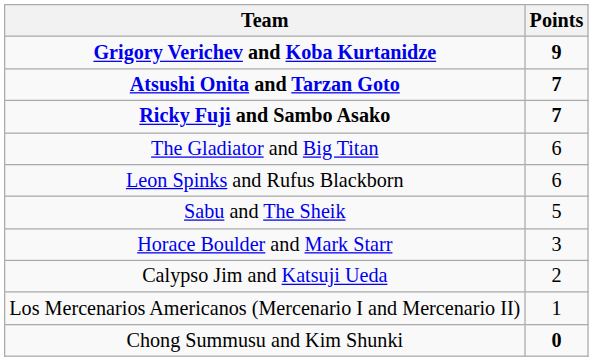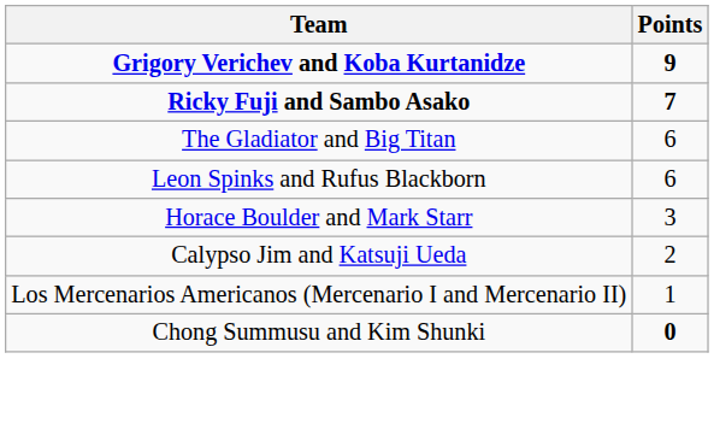 <table class="wikitable" style="text-align:center">
 <tr>
 <th>Team</th>
 <th>Points</th>
 </tr>
 <tr>
 <td><strong><a href='#'>Grigory Verichev</a> and <a href='#'>Koba Kurtanidze</a></strong></td>
 <td><strong>9</strong></td>
-</tr>
-<tr>
-<td><strong><a href='#'>Atsushi Onita</a> and <a href='#'>Tarzan Goto</a></strong></td>
-<td><strong>7</strong></td>
 </tr>
 <tr>
 <td><strong><a href='#'>Ricky Fuji</a> and Sambo Asako</strong></td>
 <td><strong>7</strong></td>
 </tr>
 <tr>
 <td><a href='#'>The Gladiator</a> and <a href='#'>Big Titan</a></td>
 <td>6</td>
 </tr>
 <tr>
 <td><a href='#'>Leon Spinks</a> and Rufus Blackborn</td>
 <td>6</td>
-</tr>
-<tr>
-<td><a href='#'>Sabu</a> and <a href='#'>The Sheik</a></td>
-<td>5</td>
 </tr>
 <tr>
 <td><a href='#'>Horace Boulder</a> and <a href='#'>Mark Starr</a></td>
 <td>3</td>
 </tr>
 <tr>
 <td>Calypso Jim and <a href='#'>Katsuji Ueda</a></td>
 <td>2</td>
 </tr>
 <tr>
 <td>Los Mercenarios Americanos (Mercenario I and Mercenario II)</td>
 <td>1</td>
 </tr>
 <tr>
 <td>Chong Summusu and Kim Shunki</td>
 <td><strong>0</strong></td>
 </tr>
 </table>
